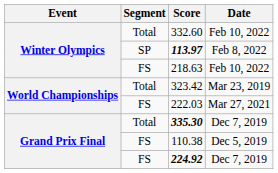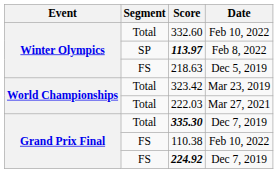 <table class="wikitable plainrowheaders" style="text-align:center">
 <tr>
 <th scope=col>Event</th>
 <th scope=col>Segment</th>
 <th scope=col>Score</th>
 <th scope=col>Date</th>
 </tr>
 <tr>
 <th scope=row rowspan=3><a href='#'>Winter Olympics</a></th>
 <td>Total</td>
 <td>332.60</td>
 <td>Feb 10, 2022</td>
 </tr>
 <tr>
 <td>SP</td>
 <td><strong><em>113.97</em></strong></td>
 <td>Feb 8, 2022</td>
 </tr>
 <tr>
 <td>FS</td>
 <td>218.63</td>
-<td>Feb 10, 2022</td>
+<td>Dec 5, 2019</td>
 </tr>
 <tr>
 <th scope=row rowspan=2><a href='#'>World Championships</a></th>
 <td>Total</td>
 <td>323.42</td>
 <td>Mar 23, 2019</td>
 </tr>
 <tr —>
-<td>FS</td>
+<td>Total</td>
 <td>222.03</td>
 <td>Mar 27, 2021</td>
 </tr>
 <tr>
 <th scope=row rowspan=3><a href='#'>Grand Prix Final</a></th>
 <td>Total</td>
 <td><strong><em>335.30</em></strong></td>
 <td>Dec 7, 2019</td>
 </tr>
 <tr>
 <td>FS</td>
 <td>110.38</td>
-<td>Dec 5, 2019</td>
+<td>Feb 10, 2022</td>
 </tr>
 <tr>
 <td>FS</td>
 <td><strong><em>224.92</em></strong></td>
 <td>Dec 7, 2019</td>
 </tr>
 </table>
